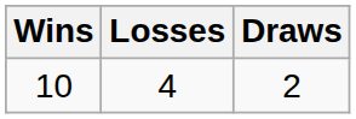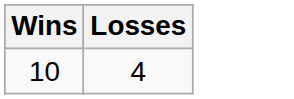 <table class="wikitable">
 <tr>
 <th>Wins</th>
 <th>Losses</th>
-<th>Draws</th>
 </tr>
 <tr>
 <td align=center>10</td>
 <td align=center>4</td>
-<td align=center>2</td>
 </tr>
 </table>
